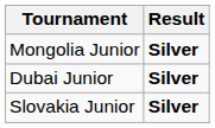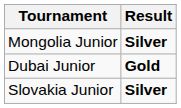 <table class="wikitable">
 <tr>
 <th>Tournament</th>
 <th>Result</th>
 </tr>
 <tr>
 <td>Mongolia Junior</td>
 <td> <strong>Silver</strong></td>
 </tr>
 <tr>
 <td>Dubai Junior</td>
-<td> <strong>Silver</strong></td>
+<td> <strong>Gold</strong></td>
 </tr>
 <tr>
 <td>Slovakia Junior</td>
 <td> <strong>Silver</strong></td>
 </tr>
 </table>
